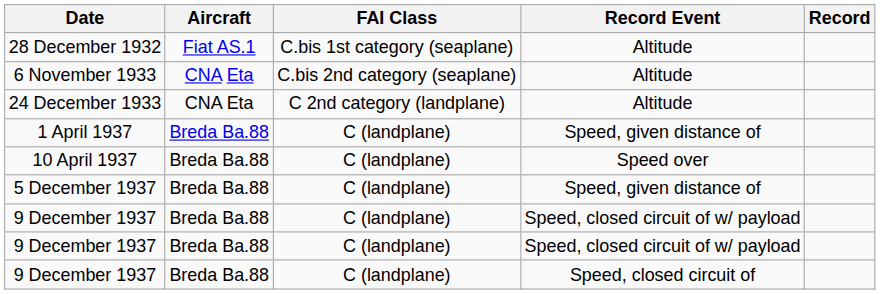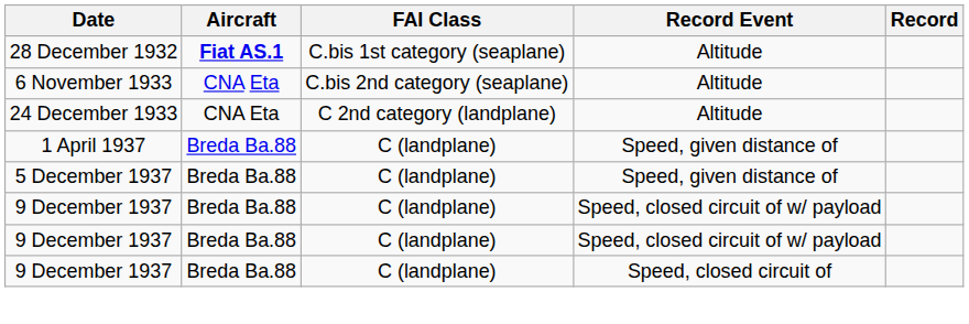 <table class="wikitable" style="text-align:center;">
 <tr>
 <th>Date</th>
 <th>Aircraft</th>
 <th>FAI Class</th>
 <th>Record Event</th>
 <th>Record</th>
 </tr>
 <tr>
 <td>28 December 1932</td>
-<td><a href='#'>Fiat AS.1</a></td>
+<td><strong><a href='#'>Fiat AS.1</a></strong></td>
 <td>C.bis 1st category (seaplane)</td>
 <td>Altitude</td>
 <td></td>
 </tr>
 <tr>
 <td>6 November 1933</td>
 <td><a href='#'>CNA</a> <a href='#'>Eta</a></td>
 <td>C.bis 2nd category (seaplane)</td>
 <td>Altitude</td>
 <td></td>
 </tr>
 <tr>
 <td>24 December 1933</td>
 <td>CNA Eta</td>
 <td>C 2nd category (landplane)</td>
 <td>Altitude</td>
 <td></td>
 </tr>
 <tr>
 <td>1 April 1937</td>
 <td><a href='#'>Breda Ba.88</a></td>
 <td>C (landplane)</td>
 <td>Speed, given distance of </td>
-<td></td>
-</tr>
-<tr>
-<td>10 April 1937</td>
-<td>Breda Ba.88</td>
-<td>C (landplane)</td>
-<td>Speed over </td>
 <td></td>
 </tr>
 <tr>
 <td>5 December 1937</td>
 <td>Breda Ba.88</td>
 <td>C (landplane)</td>
 <td>Speed, given distance of </td>
 <td></td>
 </tr>
 <tr>
 <td>9 December 1937</td>
 <td>Breda Ba.88</td>
 <td>C (landplane)</td>
 <td>Speed, closed circuit of  w/  payload</td>
 <td></td>
 </tr>
 <tr>
 <td>9 December 1937</td>
 <td>Breda Ba.88</td>
 <td>C (landplane)</td>
 <td>Speed, closed circuit of  w/  payload</td>
 <td></td>
 </tr>
 <tr>
 <td>9 December 1937</td>
 <td>Breda Ba.88</td>
 <td>C (landplane)</td>
 <td>Speed, closed circuit of </td>
 <td></td>
 </tr>
 </table>
